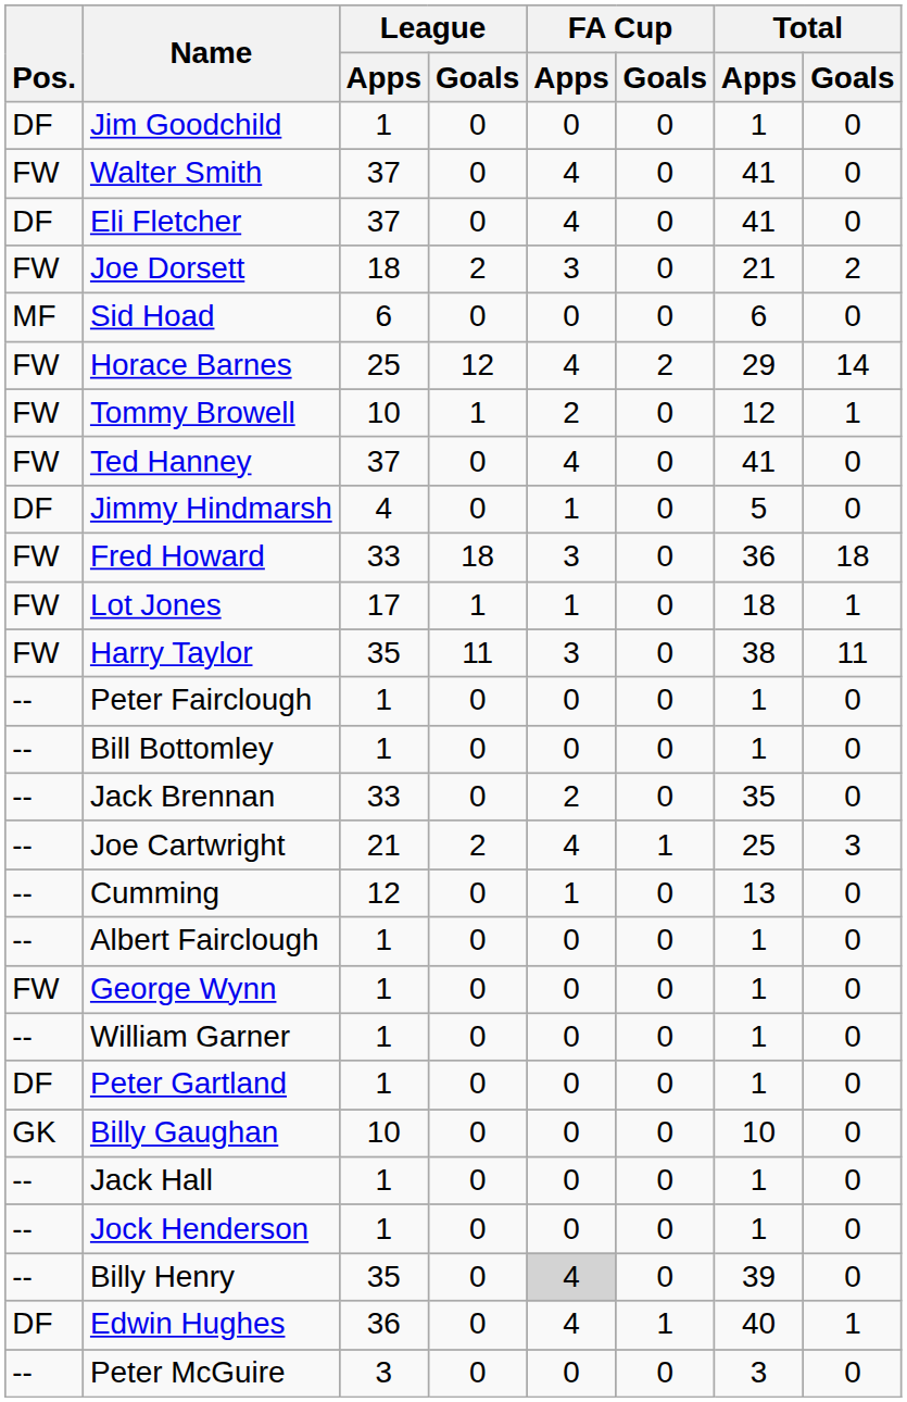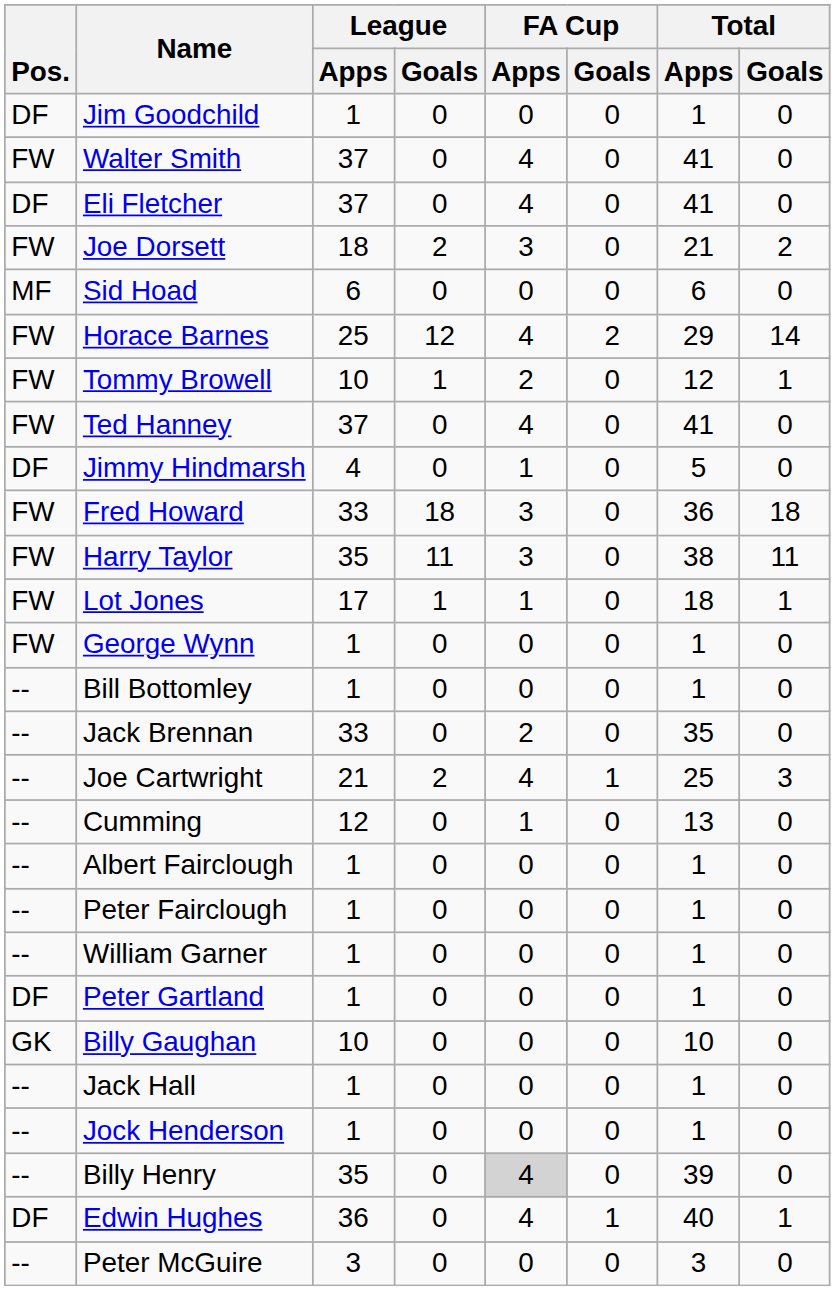 <table class="wikitable" style="text-align:center">
 <tr>
 <th rowspan="2" valign="bottom">Pos.</th>
 <th rowspan="2">Name</th>
 <th colspan="2" width="85">League</th>
 <th colspan="2" width="85">FA Cup</th>
 <th colspan="2" width="85">Total</th>
 </tr>
 <tr>
 <th>Apps</th>
 <th>Goals</th>
 <th>Apps</th>
 <th>Goals</th>
 <th>Apps</th>
 <th>Goals</th>
 </tr>
 <tr>
 <td align="left">DF</td>
 <td align="left"> <a href='#'>Jim Goodchild</a></td>
 <td>1</td>
 <td>0</td>
 <td>0</td>
 <td>0</td>
 <td>1</td>
 <td>0</td>
 </tr>
 <tr>
 <td align="left">FW</td>
 <td align="left"> <a href='#'>Walter Smith</a></td>
 <td>37</td>
 <td>0</td>
 <td>4</td>
 <td>0</td>
 <td>41</td>
 <td>0</td>
 </tr>
 <tr>
 <td align="left">DF</td>
 <td align="left"> <a href='#'>Eli Fletcher</a></td>
 <td>37</td>
 <td>0</td>
 <td>4</td>
 <td>0</td>
 <td>41</td>
 <td>0</td>
 </tr>
 <tr>
 <td align="left">FW</td>
 <td align="left"> <a href='#'>Joe Dorsett</a></td>
 <td>18</td>
 <td>2</td>
 <td>3</td>
 <td>0</td>
 <td>21</td>
 <td>2</td>
 </tr>
 <tr>
 <td align="left">MF</td>
 <td align="left"> <a href='#'>Sid Hoad</a></td>
 <td>6</td>
 <td>0</td>
 <td>0</td>
 <td>0</td>
 <td>6</td>
 <td>0</td>
 </tr>
 <tr>
 <td align="left">FW</td>
 <td align="left"> <a href='#'>Horace Barnes</a></td>
 <td>25</td>
 <td>12</td>
 <td>4</td>
 <td>2</td>
 <td>29</td>
 <td>14</td>
 </tr>
 <tr>
 <td align="left">FW</td>
 <td align="left"> <a href='#'>Tommy Browell</a></td>
 <td>10</td>
 <td>1</td>
 <td>2</td>
 <td>0</td>
 <td>12</td>
 <td>1</td>
 </tr>
 <tr>
 <td align="left">FW</td>
 <td align="left"> <a href='#'>Ted Hanney</a></td>
 <td>37</td>
 <td>0</td>
 <td>4</td>
 <td>0</td>
 <td>41</td>
 <td>0</td>
 </tr>
 <tr>
 <td align="left">DF</td>
 <td align="left"> <a href='#'>Jimmy Hindmarsh</a></td>
 <td>4</td>
 <td>0</td>
 <td>1</td>
 <td>0</td>
 <td>5</td>
 <td>0</td>
 </tr>
 <tr>
 <td align="left">FW</td>
 <td align="left"> <a href='#'>Fred Howard</a></td>
 <td>33</td>
 <td>18</td>
 <td>3</td>
 <td>0</td>
 <td>36</td>
 <td>18</td>
 </tr>
 <tr>
 <td align="left">FW</td>
+<td align="left"> <a href='#'>Harry Taylor</a></td>
+<td>35</td>
+<td>11</td>
+<td>3</td>
+<td>0</td>
+<td>38</td>
+<td>11</td>
+</tr>
+<tr>
+<td align="left">FW</td>
 <td align="left"> <a href='#'>Lot Jones</a></td>
 <td>17</td>
 <td>1</td>
 <td>1</td>
 <td>0</td>
 <td>18</td>
 <td>1</td>
 </tr>
 <tr>
 <td align="left">FW</td>
-<td align="left"> <a href='#'>Harry Taylor</a></td>
-<td>35</td>
-<td>11</td>
-<td>3</td>
-<td>0</td>
-<td>38</td>
-<td>11</td>
-</tr>
-<tr>
-<td align="left">--</td>
-<td align="left">Peter Fairclough</td>
+<td align="left"> <a href='#'>George Wynn</a></td>
 <td>1</td>
 <td>0</td>
 <td>0</td>
 <td>0</td>
 <td>1</td>
 <td>0</td>
 </tr>
 <tr>
 <td align="left">--</td>
 <td align="left">Bill Bottomley</td>
 <td>1</td>
 <td>0</td>
 <td>0</td>
 <td>0</td>
 <td>1</td>
 <td>0</td>
 </tr>
 <tr>
 <td align="left">--</td>
 <td align="left">Jack Brennan</td>
 <td>33</td>
 <td>0</td>
 <td>2</td>
 <td>0</td>
 <td>35</td>
 <td>0</td>
 </tr>
 <tr>
 <td align="left">--</td>
 <td align="left">Joe Cartwright</td>
 <td>21</td>
 <td>2</td>
 <td>4</td>
 <td>1</td>
 <td>25</td>
 <td>3</td>
 </tr>
 <tr>
 <td align="left">--</td>
 <td align="left">Cumming</td>
 <td>12</td>
 <td>0</td>
 <td>1</td>
 <td>0</td>
 <td>13</td>
 <td>0</td>
 </tr>
 <tr>
 <td align="left">--</td>
 <td align="left">Albert Fairclough</td>
 <td>1</td>
 <td>0</td>
 <td>0</td>
 <td>0</td>
 <td>1</td>
 <td>0</td>
 </tr>
 <tr>
-<td align="left">FW</td>
-<td align="left"> <a href='#'>George Wynn</a></td>
+<td align="left">--</td>
+<td align="left">Peter Fairclough</td>
 <td>1</td>
 <td>0</td>
 <td>0</td>
 <td>0</td>
 <td>1</td>
 <td>0</td>
 </tr>
 <tr>
 <td align="left">--</td>
 <td align="left">William Garner</td>
 <td>1</td>
 <td>0</td>
 <td>0</td>
 <td>0</td>
 <td>1</td>
 <td>0</td>
 </tr>
 <tr>
 <td align="left">DF</td>
 <td align="left"> <a href='#'>Peter Gartland</a></td>
 <td>1</td>
 <td>0</td>
 <td>0</td>
 <td>0</td>
 <td>1</td>
 <td>0</td>
 </tr>
 <tr>
 <td align="left">GK</td>
 <td align="left"> <a href='#'>Billy Gaughan</a></td>
 <td>10</td>
 <td>0</td>
 <td>0</td>
 <td>0</td>
 <td>10</td>
 <td>0</td>
 </tr>
 <tr>
 <td align="left">--</td>
 <td align="left">Jack Hall</td>
 <td>1</td>
 <td>0</td>
 <td>0</td>
 <td>0</td>
 <td>1</td>
 <td>0</td>
 </tr>
 <tr>
 <td align="left">--</td>
 <td align="left"> <a href='#'>Jock Henderson</a></td>
 <td>1</td>
 <td>0</td>
 <td>0</td>
 <td>0</td>
 <td>1</td>
 <td>0</td>
 </tr>
 <tr>
 <td align="left">--</td>
 <td align="left">Billy Henry</td>
 <td>35</td>
 <td>0</td>
 <td style="background: lightgrey;">4</td>
 <td>0</td>
 <td>39</td>
 <td>0</td>
 </tr>
 <tr>
 <td align="left">DF</td>
 <td align="left"> <a href='#'>Edwin Hughes</a></td>
 <td>36</td>
 <td>0</td>
 <td>4</td>
 <td>1</td>
 <td>40</td>
 <td>1</td>
 </tr>
 <tr>
 <td align="left">--</td>
 <td align="left">Peter McGuire</td>
 <td>3</td>
 <td>0</td>
 <td>0</td>
 <td>0</td>
 <td>3</td>
 <td>0</td>
 </tr>
 </table>
